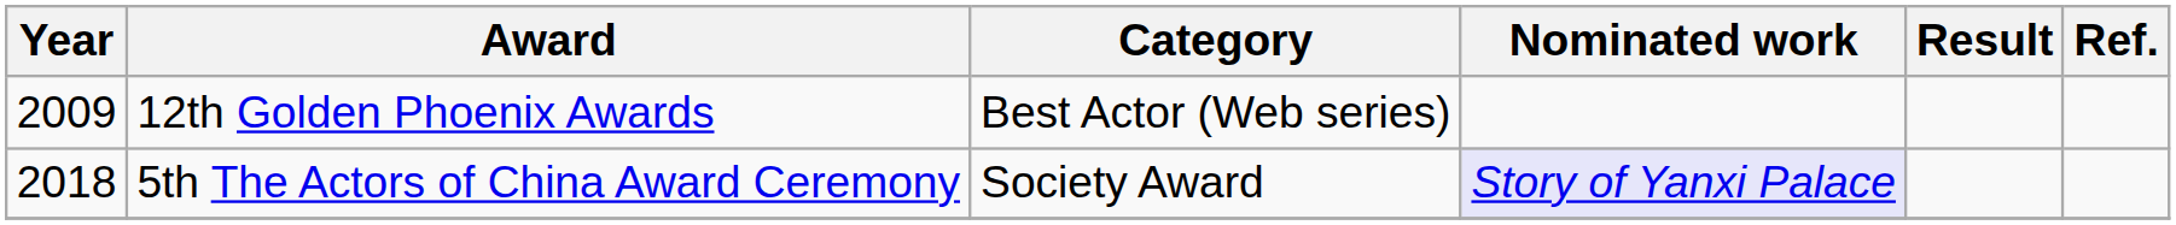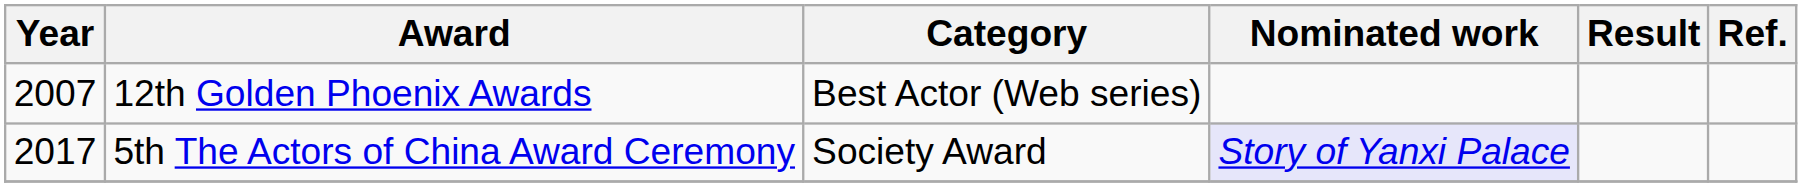 <table class="wikitable">
 <tr>
 <th>Year</th>
 <th>Award</th>
 <th>Category</th>
 <th>Nominated work</th>
 <th>Result</th>
 <th>Ref.</th>
 </tr>
 <tr>
-<td>2009</td>
+<td>2007</td>
 <td>12th <a href='#'>Golden Phoenix Awards</a></td>
 <td>Best Actor (Web series)</td>
 <td></td>
 <td></td>
 <td></td>
 </tr>
 <tr>
-<td>2018</td>
+<td>2017</td>
 <td>5th <a href='#'>The Actors of China Award Ceremony</a></td>
 <td>Society Award</td>
 <td style="background: lavender;"><em><a href='#'>Story of Yanxi Palace</a></em></td>
 <td></td>
 <td></td>
 </tr>
 <tr>
 </tr>
 </table>
